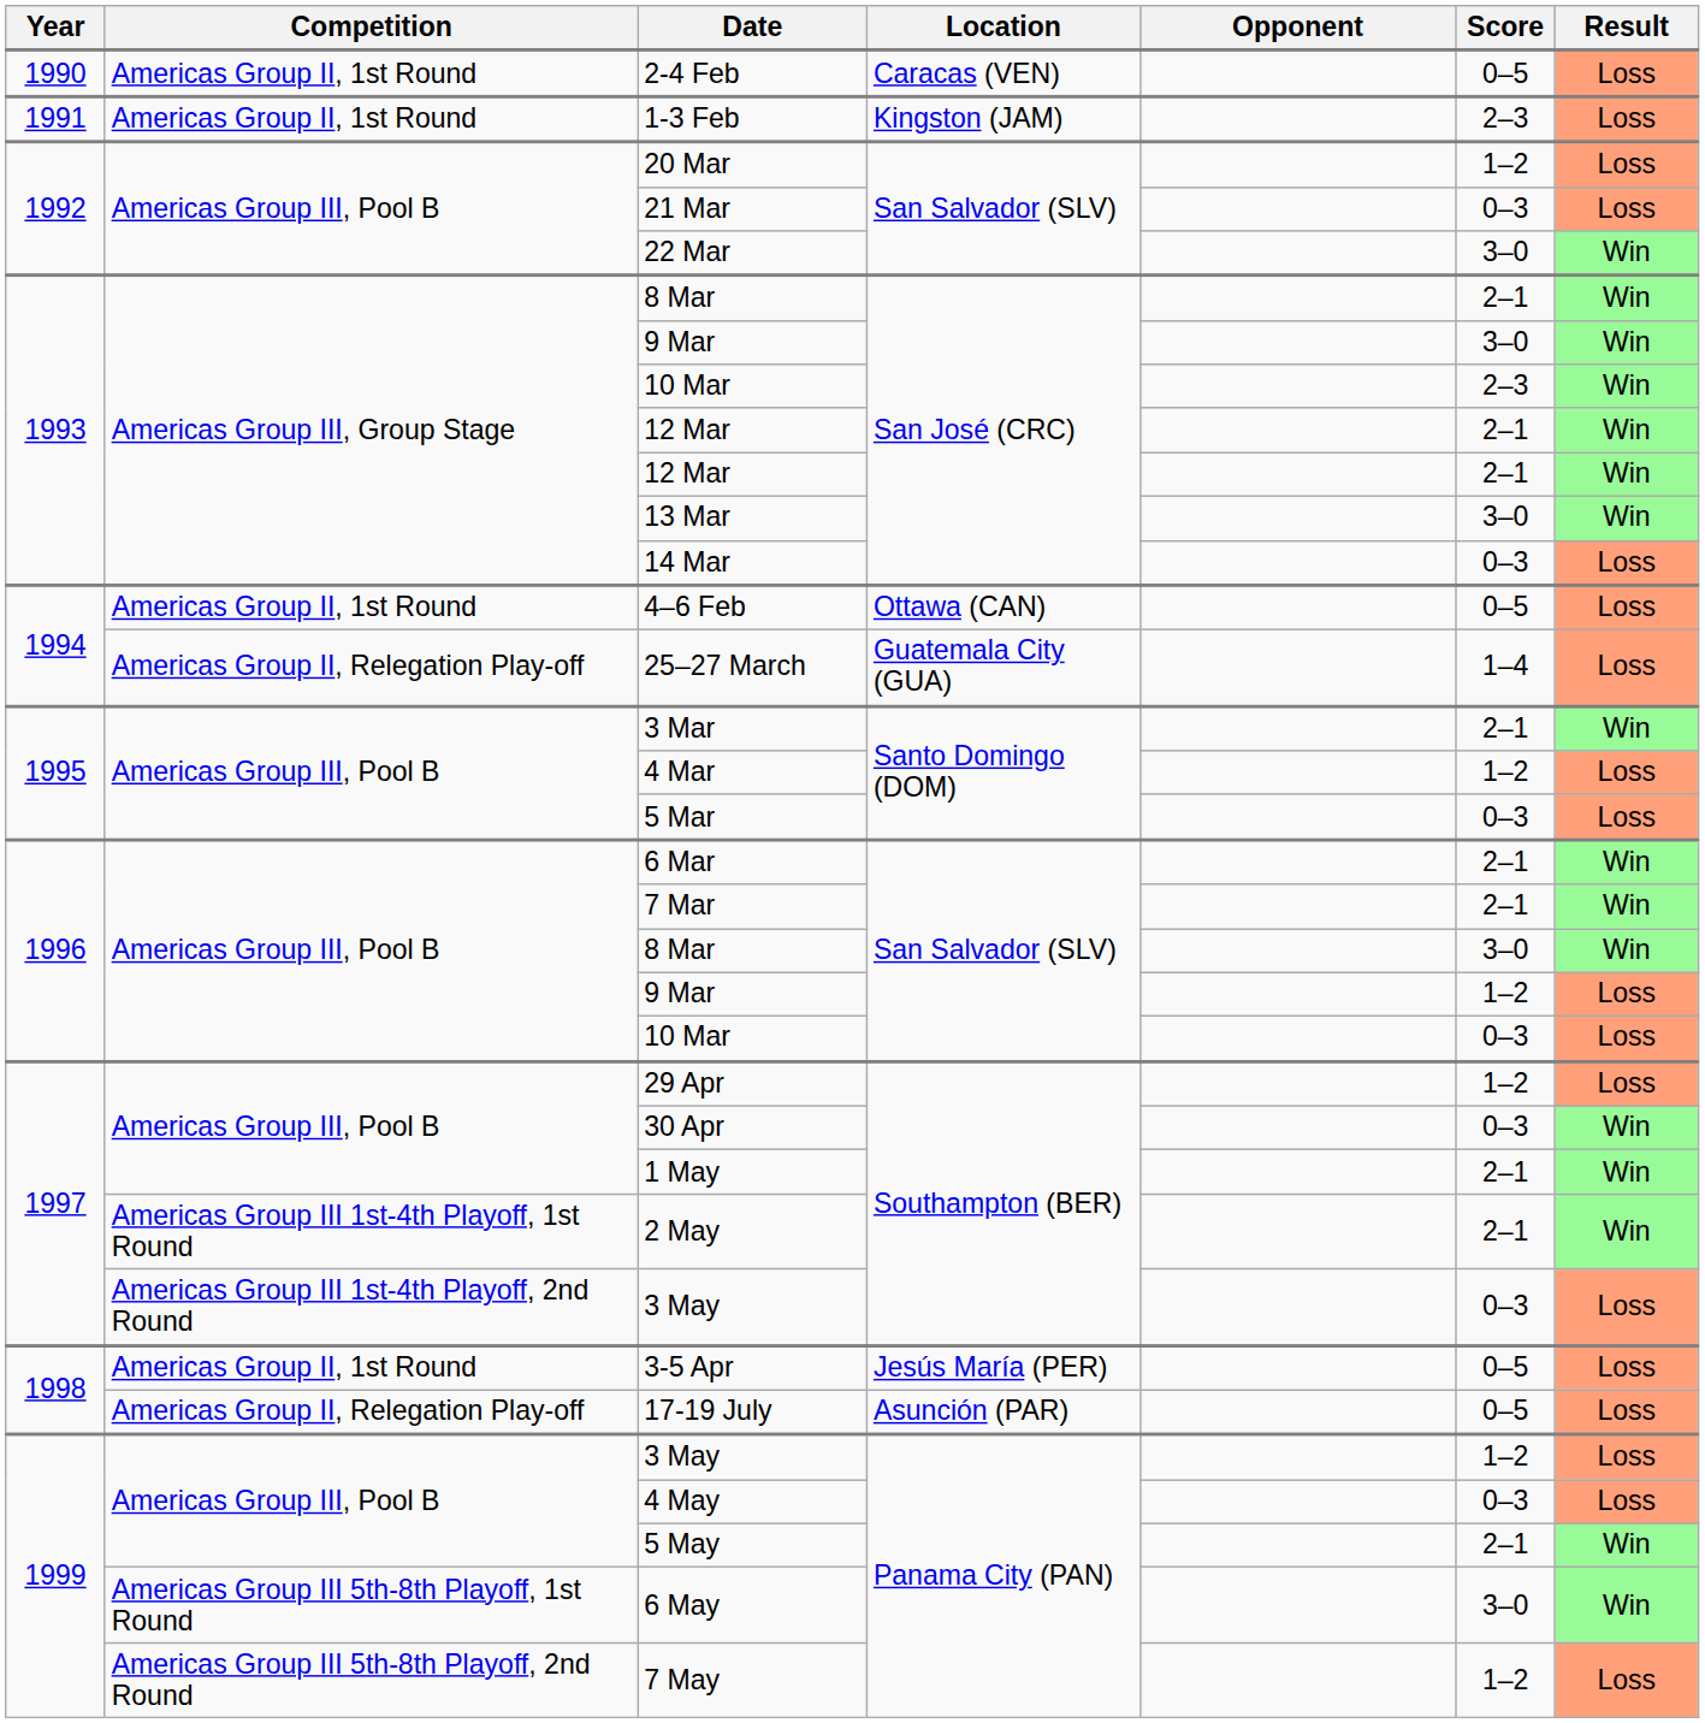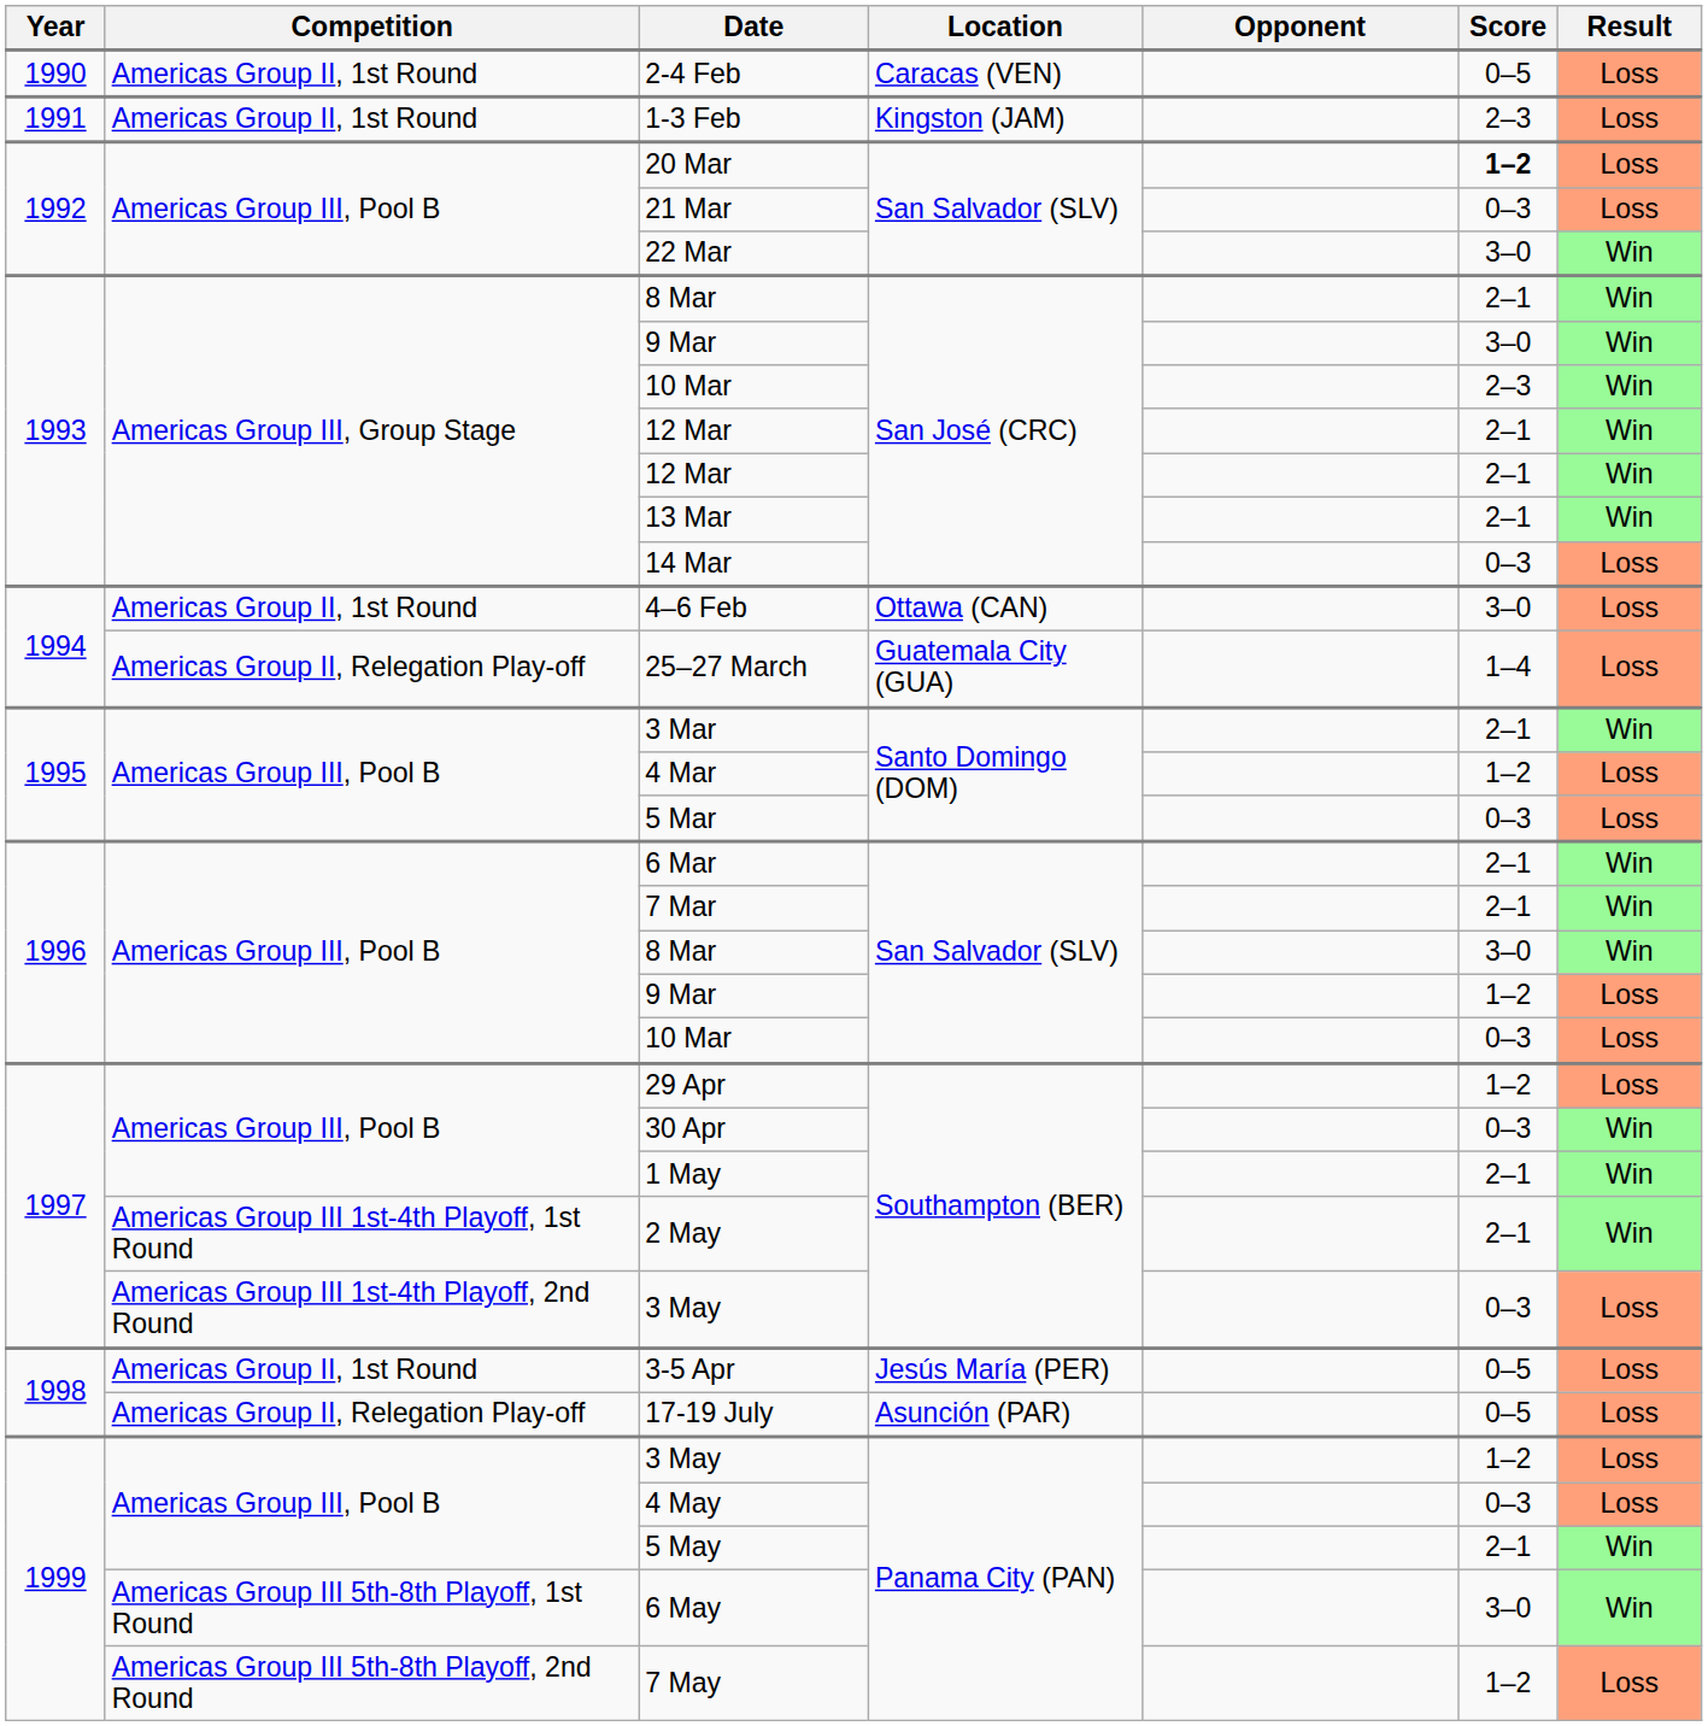 <table class="wikitable collapsible collapsed">
 <tr>
 <th style="width:50px;">Year</th>
 <th style="width:300px;">Competition</th>
 <th style="width:125px;">Date</th>
 <th style="width:150px;">Location</th>
 <th style="width:175px;">Opponent</th>
 <th style="width:50px;">Score</th>
 <th style="width:75px;">Result</th>
 </tr>
 <tr style="border-top:2px solid gray;">
 <td style="text-align:center;"><a href='#'>1990</a></td>
 <td><a href='#'>Americas Group II</a>, 1st Round</td>
 <td>2-4 Feb</td>
 <td><a href='#'>Caracas</a> (VEN)</td>
 <td></td>
 <td style="text-align:center;">0–5</td>
 <td style="text-align:center; background:#ffa07a;">Loss</td>
 </tr>
 <tr style="border-top:2px solid gray;">
 <td style="text-align:center;"><a href='#'>1991</a></td>
 <td><a href='#'>Americas Group II</a>, 1st Round</td>
 <td>1-3 Feb</td>
 <td><a href='#'>Kingston</a> (JAM)</td>
 <td></td>
 <td style="text-align:center;">2–3</td>
 <td style="text-align:center; background:#ffa07a;">Loss</td>
 </tr>
 <tr style="border-top:2px solid gray;">
 <td style="text-align:center;" rowspan=3><a href='#'>1992</a></td>
 <td rowspan=3><a href='#'>Americas Group III</a>, Pool B</td>
 <td>20 Mar</td>
 <td rowspan=3><a href='#'>San Salvador</a> (SLV)</td>
 <td></td>
-<td style="text-align:center;">1–2</td>
+<td style="text-align:center;"><strong>1–2</strong></td>
 <td style="text-align:center; background:#ffa07a;">Loss</td>
 </tr>
 <tr>
 <td>21 Mar</td>
 <td></td>
 <td style="text-align:center;">0–3</td>
 <td style="text-align:center; background:#ffa07a;">Loss</td>
 </tr>
 <tr>
 <td>22 Mar</td>
 <td></td>
 <td style="text-align:center;">3–0</td>
 <td style="text-align:center; background:#98fb98;">Win</td>
 </tr>
 <tr style="border-top:2px solid gray;">
 <td style="text-align:center;" rowspan=7><a href='#'>1993</a></td>
 <td rowspan=7><a href='#'>Americas Group III</a>, Group Stage</td>
 <td>8 Mar</td>
 <td rowspan=7><a href='#'>San José</a> (CRC)</td>
 <td></td>
 <td style="text-align:center;">2–1</td>
 <td style="text-align:center; background:#98fb98;">Win</td>
 </tr>
 <tr>
 <td>9 Mar</td>
 <td></td>
 <td style="text-align:center;">3–0</td>
 <td style="text-align:center; background:#98fb98;">Win</td>
 </tr>
 <tr>
 <td>10 Mar</td>
 <td></td>
 <td style="text-align:center;">2–3</td>
 <td style="text-align:center; background:#98fb98;">Win</td>
 </tr>
 <tr>
 <td>12 Mar</td>
 <td></td>
 <td style="text-align:center;">2–1</td>
 <td style="text-align:center; background:#98fb98;">Win</td>
 </tr>
 <tr>
 <td>12 Mar</td>
 <td></td>
 <td style="text-align:center;">2–1</td>
 <td style="text-align:center; background:#98fb98;">Win</td>
 </tr>
 <tr>
 <td>13 Mar</td>
 <td></td>
-<td style="text-align:center;">3–0</td>
+<td style="text-align:center;">2–1</td>
 <td style="text-align:center; background:#98fb98;">Win</td>
 </tr>
 <tr>
 <td>14 Mar</td>
 <td></td>
 <td style="text-align:center;">0–3</td>
 <td style="text-align:center; background:#ffa07a;">Loss</td>
 </tr>
 <tr style="border-top:2px solid gray;">
 <td style="text-align:center;" rowspan=2><a href='#'>1994</a></td>
 <td><a href='#'>Americas Group II</a>, 1st Round</td>
 <td>4–6 Feb</td>
 <td><a href='#'>Ottawa</a> (CAN)</td>
 <td></td>
-<td style="text-align:center;">0–5</td>
+<td style="text-align:center;">3–0</td>
 <td style="text-align:center; background:#ffa07a;">Loss</td>
 </tr>
 <tr>
 <td><a href='#'>Americas Group II</a>, Relegation Play-off</td>
 <td>25–27 March</td>
 <td><a href='#'>Guatemala City</a> (GUA)</td>
 <td></td>
 <td style="text-align:center;">1–4</td>
 <td style="text-align:center; background:#ffa07a;">Loss</td>
 </tr>
 <tr style="border-top:2px solid gray;">
 <td style="text-align:center;" rowspan=3><a href='#'>1995</a></td>
 <td rowspan=3><a href='#'>Americas Group III</a>, Pool B</td>
 <td>3 Mar</td>
 <td rowspan=3><a href='#'>Santo Domingo</a> (DOM)</td>
 <td></td>
 <td style="text-align:center;">2–1</td>
 <td style="text-align:center; background:#98fb98;">Win</td>
 </tr>
 <tr>
 <td>4 Mar</td>
 <td></td>
 <td style="text-align:center;">1–2</td>
 <td style="text-align:center; background:#ffa07a;">Loss</td>
 </tr>
 <tr>
 <td>5 Mar</td>
 <td></td>
 <td style="text-align:center;">0–3</td>
 <td style="text-align:center; background:#ffa07a;">Loss</td>
 </tr>
 <tr style="border-top:2px solid gray;">
 <td style="text-align:center;" rowspan=5><a href='#'>1996</a></td>
 <td rowspan=5><a href='#'>Americas Group III</a>, Pool B</td>
 <td>6 Mar</td>
 <td rowspan=5><a href='#'>San Salvador</a> (SLV)</td>
 <td></td>
 <td style="text-align:center;">2–1</td>
 <td style="text-align:center; background:#98fb98;">Win</td>
 </tr>
 <tr>
 <td>7 Mar</td>
 <td></td>
 <td style="text-align:center;">2–1</td>
 <td style="text-align:center; background:#98fb98;">Win</td>
 </tr>
 <tr>
 <td>8 Mar</td>
 <td></td>
 <td style="text-align:center;">3–0</td>
 <td style="text-align:center; background:#98fb98;">Win</td>
 </tr>
 <tr>
 <td>9 Mar</td>
 <td></td>
 <td style="text-align:center;">1–2</td>
 <td style="text-align:center; background:#ffa07a;">Loss</td>
 </tr>
 <tr>
 <td>10 Mar</td>
 <td></td>
 <td style="text-align:center;">0–3</td>
 <td style="text-align:center; background:#ffa07a;">Loss</td>
 </tr>
 <tr style="border-top:2px solid gray;">
 <td style="text-align:center;" rowspan=5><a href='#'>1997</a></td>
 <td rowspan=3><a href='#'>Americas Group III</a>, Pool B</td>
 <td>29 Apr</td>
 <td rowspan=5><a href='#'>Southampton</a> (BER)</td>
 <td></td>
 <td style="text-align:center;">1–2</td>
 <td style="text-align:center; background:#ffa07a;">Loss</td>
 </tr>
 <tr>
 <td>30 Apr</td>
 <td></td>
 <td style="text-align:center;">0–3</td>
 <td style="text-align:center; background:#98fb98;">Win</td>
 </tr>
 <tr>
 <td>1 May</td>
 <td></td>
 <td style="text-align:center;">2–1</td>
 <td style="text-align:center; background:#98fb98;">Win</td>
 </tr>
 <tr>
 <td><a href='#'>Americas Group III 1st-4th Playoff</a>, 1st Round</td>
 <td>2 May</td>
 <td></td>
 <td style="text-align:center;">2–1</td>
 <td style="text-align:center; background:#98fb98;">Win</td>
 </tr>
 <tr>
 <td><a href='#'>Americas Group III 1st-4th Playoff</a>, 2nd Round</td>
 <td>3 May</td>
 <td></td>
 <td style="text-align:center;">0–3</td>
 <td style="text-align:center; background:#ffa07a;">Loss</td>
 </tr>
 <tr style="border-top:2px solid gray;">
 <td style="text-align:center;" rowspan=2><a href='#'>1998</a></td>
 <td><a href='#'>Americas Group II</a>, 1st Round</td>
 <td>3-5 Apr</td>
 <td><a href='#'>Jesús María</a> (PER)</td>
 <td></td>
 <td style="text-align:center;">0–5</td>
 <td style="text-align:center; background:#ffa07a;">Loss</td>
 </tr>
 <tr>
 <td><a href='#'>Americas Group II</a>, Relegation Play-off</td>
 <td>17-19 July</td>
 <td><a href='#'>Asunción</a> (PAR)</td>
 <td></td>
 <td style="text-align:center;">0–5</td>
 <td style="text-align:center; background:#ffa07a;">Loss</td>
 </tr>
 <tr style="border-top:2px solid gray;">
 <td style="text-align:center;" rowspan=5><a href='#'>1999</a></td>
 <td rowspan=3><a href='#'>Americas Group III</a>, Pool B</td>
 <td>3 May</td>
 <td rowspan=5><a href='#'>Panama City</a> (PAN)</td>
 <td></td>
 <td style="text-align:center;">1–2</td>
 <td style="text-align:center; background:#ffa07a;">Loss</td>
 </tr>
 <tr>
 <td>4 May</td>
 <td></td>
 <td style="text-align:center;">0–3</td>
 <td style="text-align:center; background:#ffa07a;">Loss</td>
 </tr>
 <tr>
 <td>5 May</td>
 <td></td>
 <td style="text-align:center;">2–1</td>
 <td style="text-align:center; background:#98fb98;">Win</td>
 </tr>
 <tr>
 <td><a href='#'>Americas Group III 5th-8th Playoff</a>, 1st Round</td>
 <td>6 May</td>
 <td></td>
 <td style="text-align:center;">3–0</td>
 <td style="text-align:center; background:#98fb98;">Win</td>
 </tr>
 <tr>
 <td><a href='#'>Americas Group III 5th-8th Playoff</a>, 2nd Round</td>
 <td>7 May</td>
 <td></td>
 <td style="text-align:center;">1–2</td>
 <td style="text-align:center; background:#ffa07a;">Loss</td>
 </tr>
 </table>
